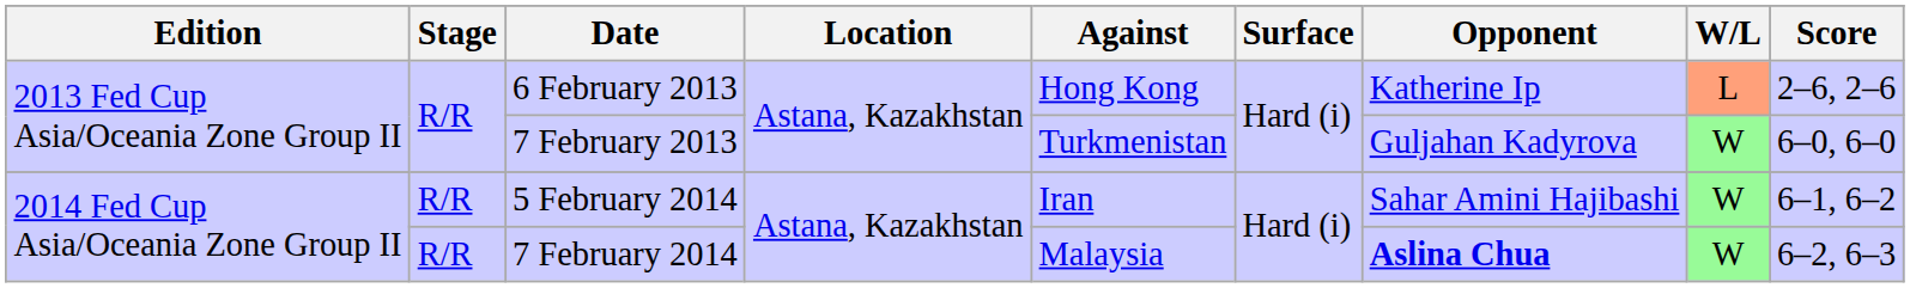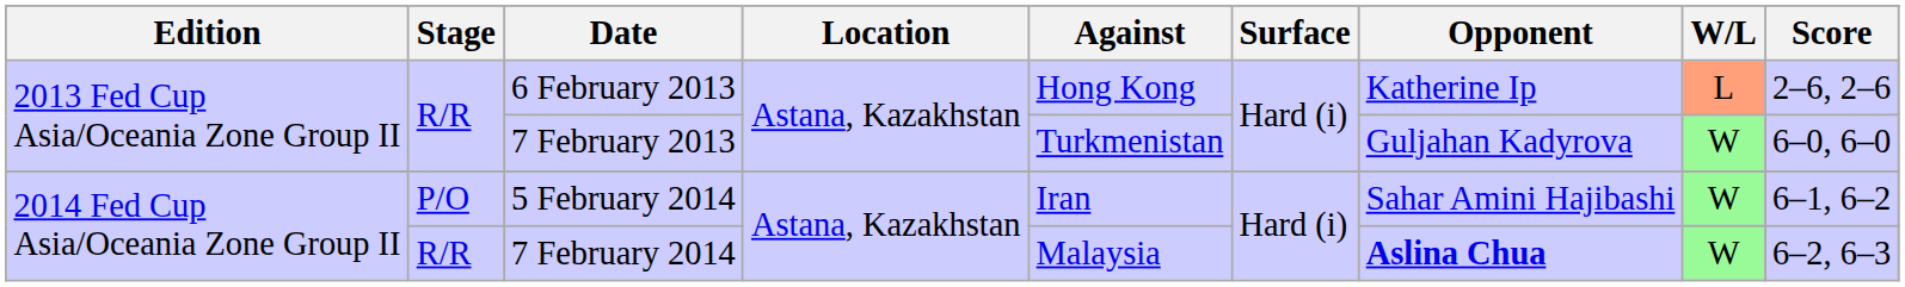 <table class=wikitable style=font-size:97%>
 <tr>
 <th>Edition</th>
 <th>Stage</th>
 <th>Date</th>
 <th>Location</th>
 <th>Against</th>
 <th>Surface</th>
 <th>Opponent</th>
 <th>W/L</th>
 <th>Score</th>
 </tr>
 <tr style="background:#ccf;">
 <td rowspan="2"><a href='#'>2013 Fed Cup</a> <br> Asia/Oceania Zone Group II</td>
 <td rowspan="2"><a href='#'>R/R</a></td>
 <td>6 February 2013</td>
 <td rowspan="2"><a href='#'>Astana</a>, Kazakhstan</td>
 <td> <a href='#'>Hong Kong</a></td>
 <td rowspan="2">Hard (i)</td>
 <td> <a href='#'>Katherine Ip</a></td>
 <td style="text-align:center; background:#ffa07a;">L</td>
 <td>2–6, 2–6</td>
 </tr>
 <tr style="background:#ccf;">
 <td>7 February 2013</td>
 <td> <a href='#'>Turkmenistan</a></td>
 <td> <a href='#'>Guljahan Kadyrova</a></td>
 <td style="text-align:center; background:#98fb98;">W</td>
 <td>6–0, 6–0</td>
 </tr>
 <tr style="background:#ccf;">
 <td rowspan="2"><a href='#'>2014 Fed Cup</a> <br> Asia/Oceania Zone Group II</td>
-<td><a href='#'>R/R</a></td>
+<td><a href='#'>P/O</a></td>
 <td>5 February 2014</td>
 <td rowspan="2"><a href='#'>Astana</a>, Kazakhstan</td>
 <td> <a href='#'>Iran</a></td>
 <td rowspan="2">Hard (i)</td>
 <td> <a href='#'>Sahar Amini Hajibashi</a></td>
 <td style="text-align:center; background:#98fb98;">W</td>
 <td>6–1, 6–2</td>
 </tr>
 <tr style="background:#ccf;">
 <td><a href='#'>R/R</a></td>
 <td>7 February 2014</td>
 <td> <a href='#'>Malaysia</a></td>
 <td><strong> <a href='#'>Aslina Chua</a></strong></td>
 <td style="text-align:center; background:#98fb98;">W</td>
 <td>6–2, 6–3</td>
 </tr>
 </table>
